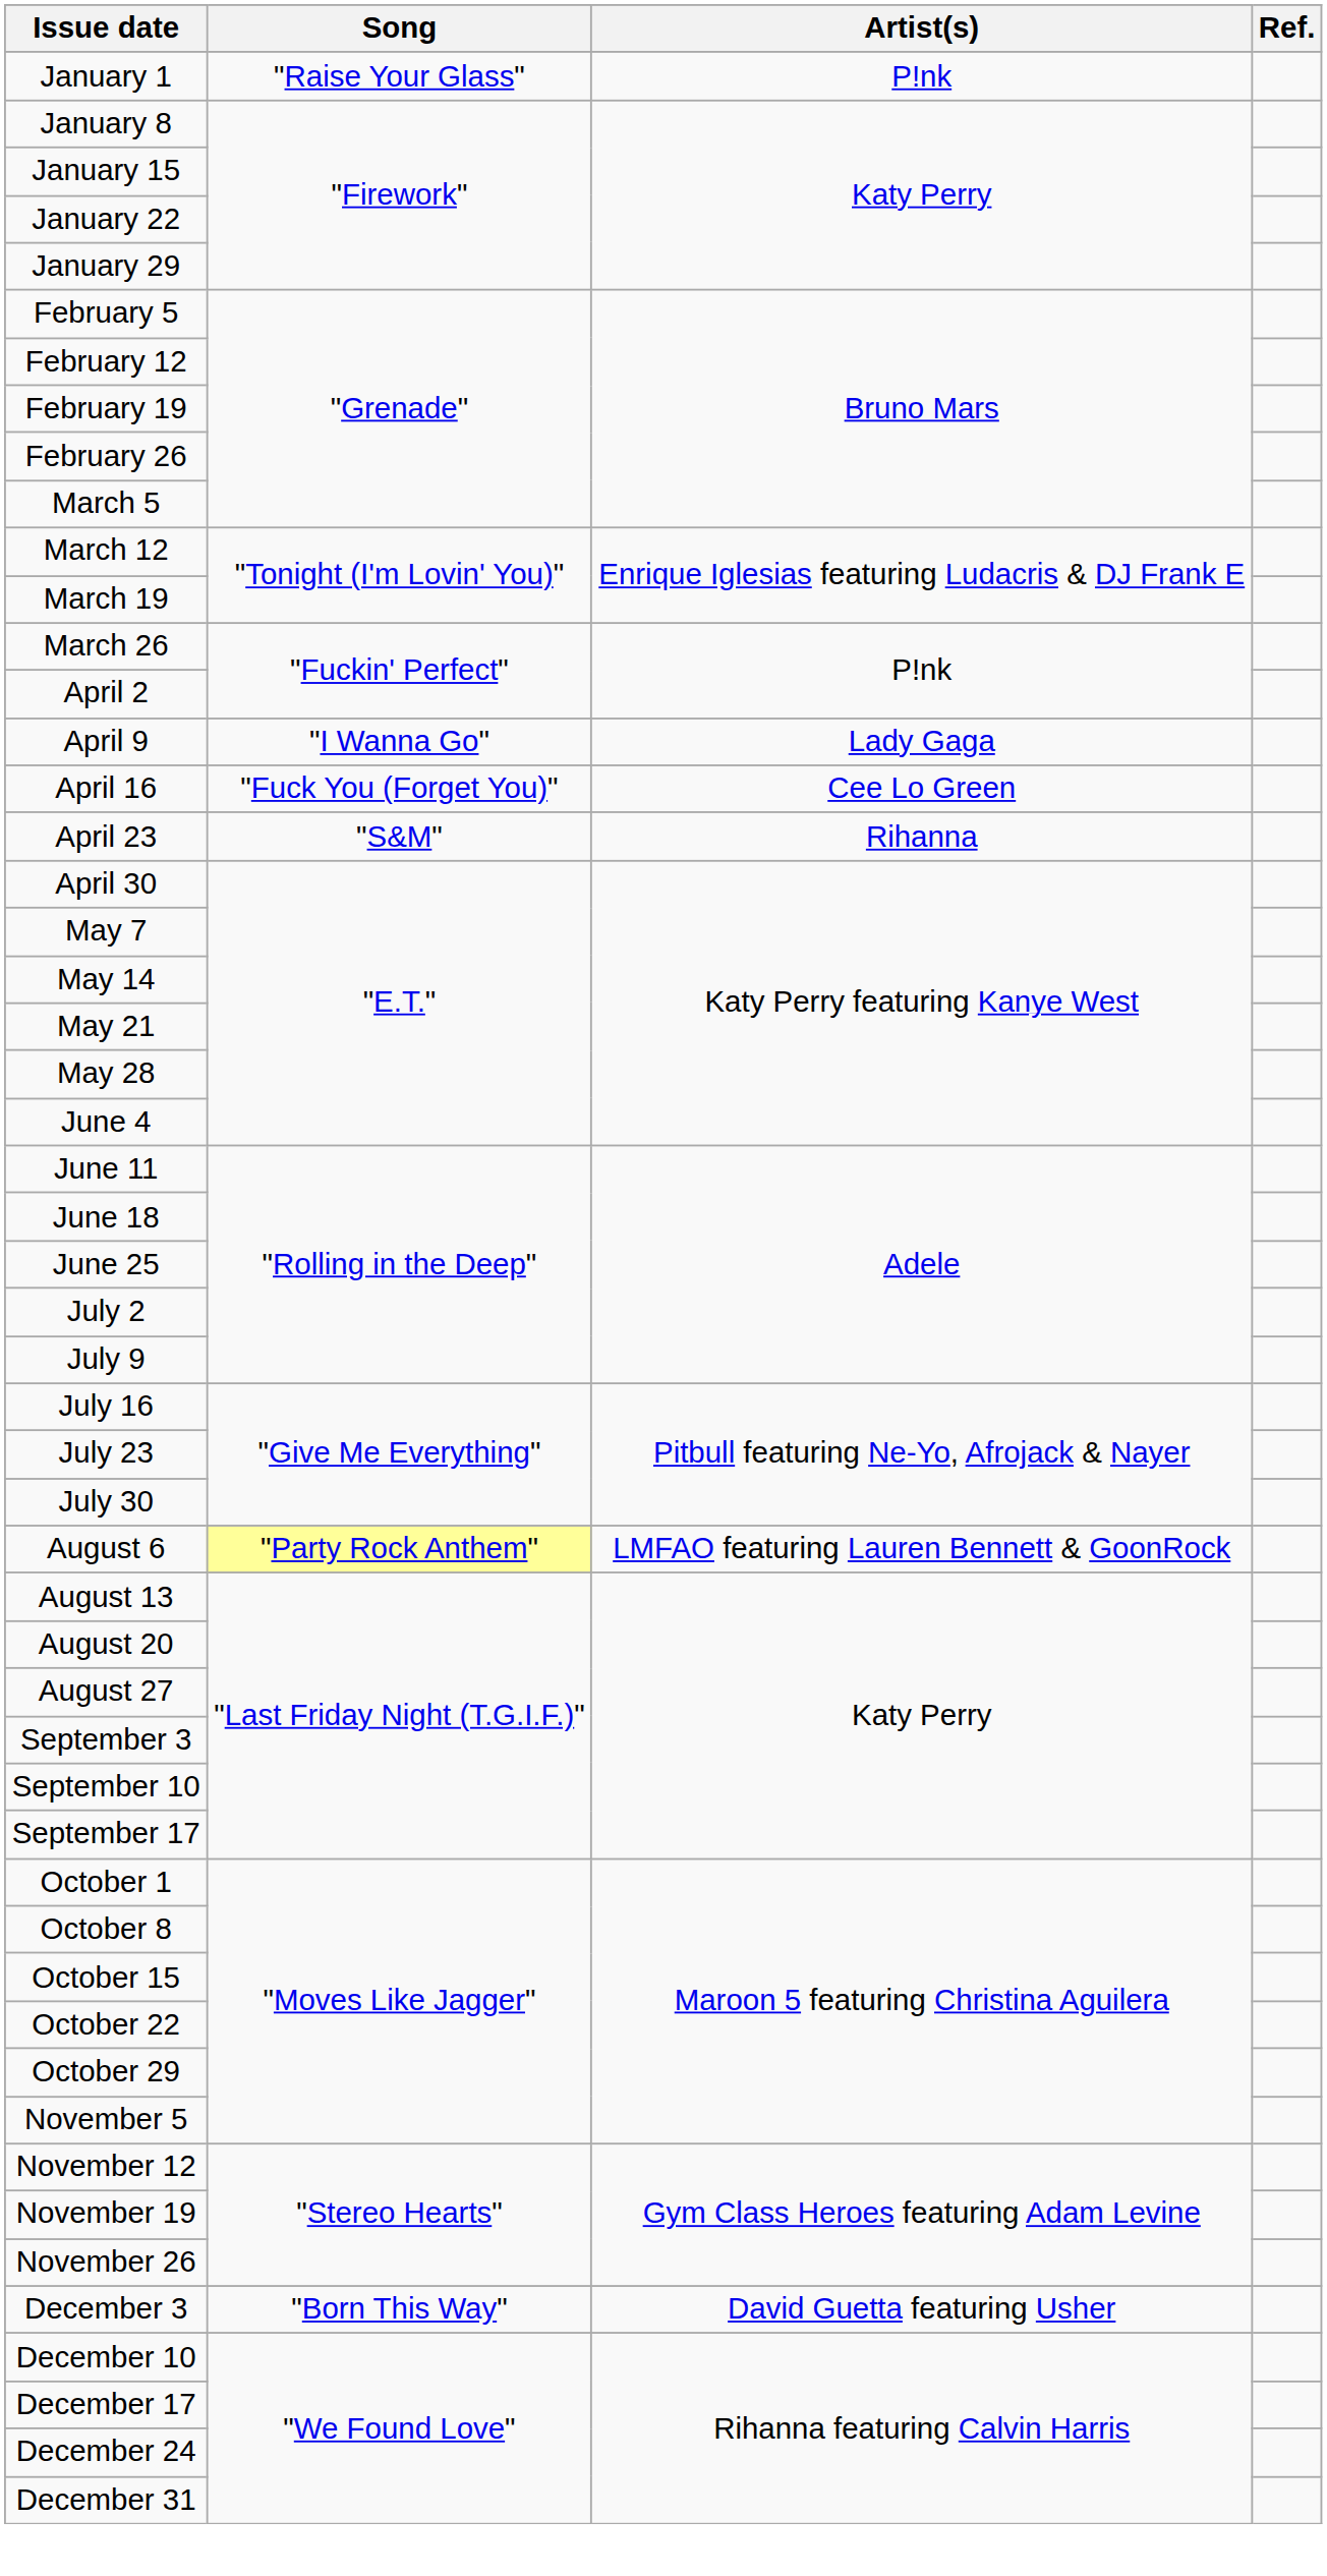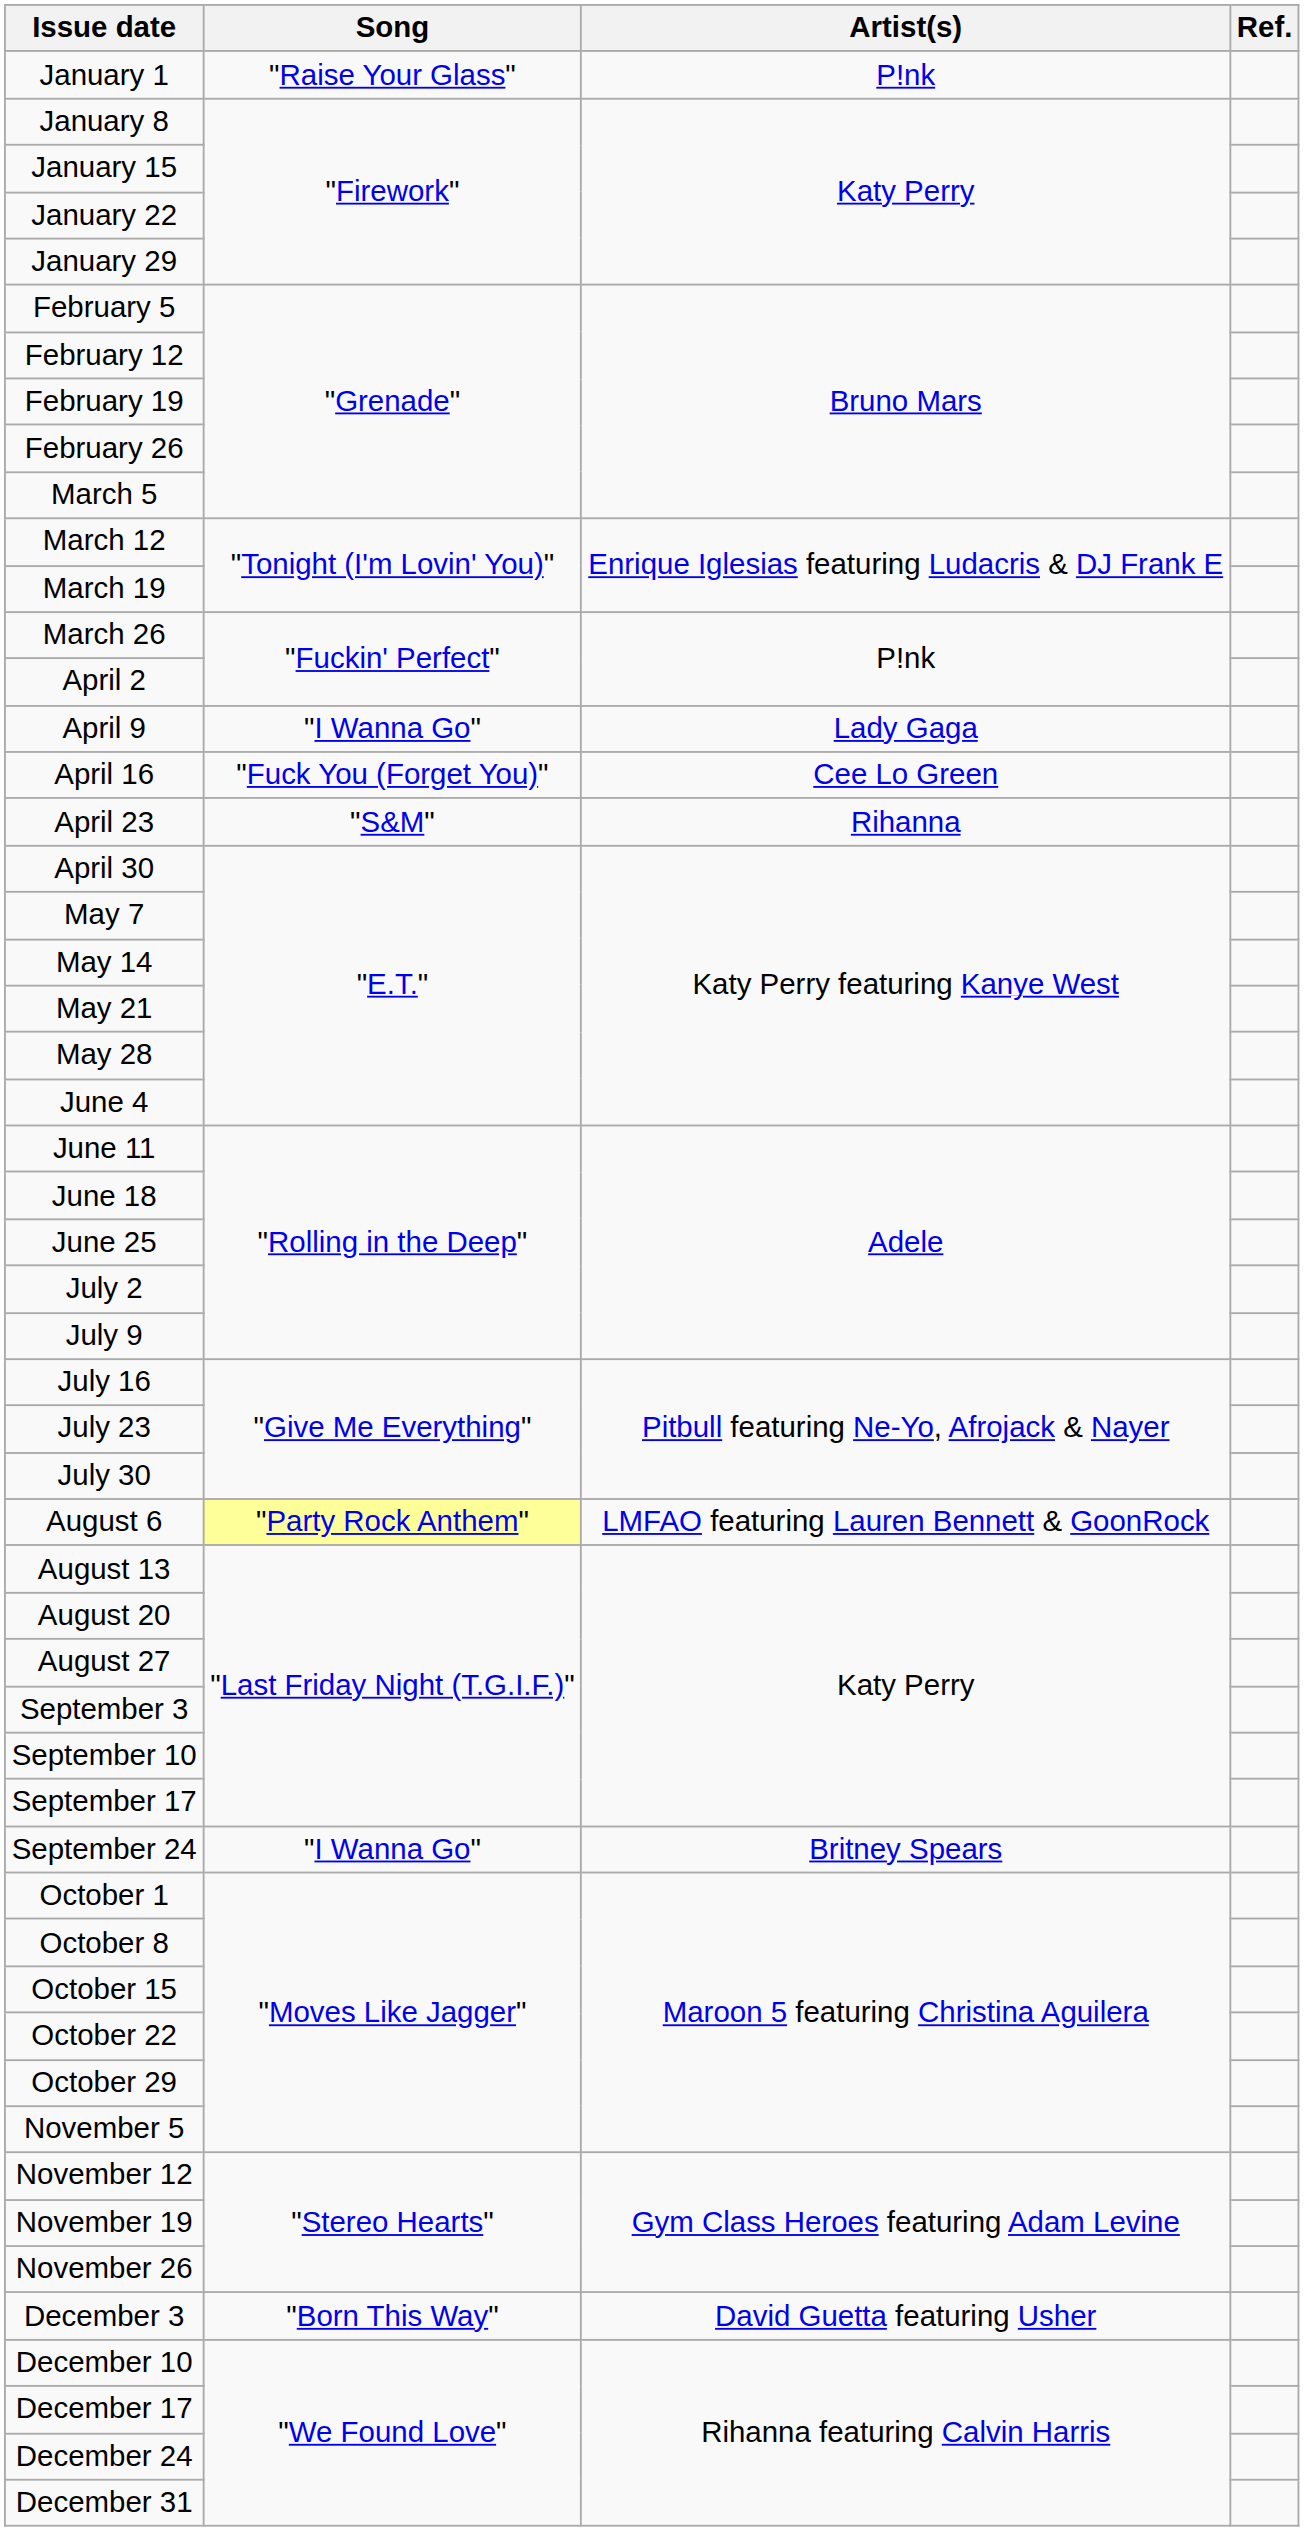 <table class="wikitable" style="text-align: center">
 <tr>
 <th>Issue date</th>
 <th>Song</th>
 <th>Artist(s)</th>
 <th>Ref.</th>
 </tr>
 <tr>
 <td>January 1</td>
 <td>"<a href='#'>Raise Your Glass</a>"</td>
 <td><a href='#'>P!nk</a></td>
 <td></td>
 </tr>
 <tr>
 <td>January 8</td>
 <td rowspan="4">"<a href='#'>Firework</a>"</td>
 <td rowspan="4"><a href='#'>Katy Perry</a></td>
 <td></td>
 </tr>
 <tr>
 <td>January 15</td>
 <td></td>
 </tr>
 <tr>
 <td>January 22</td>
 <td></td>
 </tr>
 <tr>
 <td>January 29</td>
 <td></td>
 </tr>
 <tr>
 <td>February 5</td>
 <td rowspan="5">"<a href='#'>Grenade</a>"</td>
 <td rowspan="5"><a href='#'>Bruno Mars</a></td>
 <td></td>
 </tr>
 <tr>
 <td>February 12</td>
 <td></td>
 </tr>
 <tr>
 <td>February 19</td>
 <td></td>
 </tr>
 <tr>
 <td>February 26</td>
 <td></td>
 </tr>
 <tr>
 <td>March 5</td>
 <td></td>
 </tr>
 <tr>
 <td>March 12</td>
 <td rowspan="2">"<a href='#'>Tonight (I'm Lovin' You)</a>"</td>
 <td rowspan="2"><a href='#'>Enrique Iglesias</a> featuring <a href='#'>Ludacris</a> & <a href='#'>DJ Frank E</a></td>
 <td></td>
 </tr>
 <tr>
 <td>March 19</td>
 <td></td>
 </tr>
 <tr>
 <td>March 26</td>
 <td rowspan="2">"<a href='#'>Fuckin' Perfect</a>"</td>
 <td rowspan="2">P!nk</td>
 <td></td>
 </tr>
 <tr>
 <td>April 2</td>
 <td></td>
 </tr>
 <tr>
 <td>April 9</td>
 <td>"<a href='#'>I Wanna Go</a>"</td>
 <td><a href='#'>Lady Gaga</a></td>
 <td></td>
 </tr>
 <tr>
 <td>April 16</td>
 <td>"<a href='#'>Fuck You (Forget You)</a>"</td>
 <td><a href='#'>Cee Lo Green</a></td>
 <td></td>
 </tr>
 <tr>
 <td>April 23</td>
 <td>"<a href='#'>S&M</a>"</td>
 <td><a href='#'>Rihanna</a></td>
 <td></td>
 </tr>
 <tr>
 <td>April 30</td>
 <td rowspan="6">"<a href='#'>E.T.</a>"</td>
 <td rowspan="6">Katy Perry featuring <a href='#'>Kanye West</a></td>
 <td></td>
 </tr>
 <tr>
 <td>May 7</td>
 <td></td>
 </tr>
 <tr>
 <td>May 14</td>
 <td></td>
 </tr>
 <tr>
 <td>May 21</td>
 <td></td>
 </tr>
 <tr>
 <td>May 28</td>
 <td></td>
 </tr>
 <tr>
 <td>June 4</td>
 <td></td>
 </tr>
 <tr>
 <td>June 11</td>
 <td rowspan="5">"<a href='#'>Rolling in the Deep</a>"</td>
 <td rowspan="5"><a href='#'>Adele</a></td>
 <td></td>
 </tr>
 <tr>
 <td>June 18</td>
 <td></td>
 </tr>
 <tr>
 <td>June 25</td>
 <td></td>
 </tr>
 <tr>
 <td>July 2</td>
 <td></td>
 </tr>
 <tr>
 <td>July 9</td>
 <td></td>
 </tr>
 <tr>
 <td>July 16</td>
 <td rowspan="3">"<a href='#'>Give Me Everything</a>"</td>
 <td rowspan="3"><a href='#'>Pitbull</a> featuring <a href='#'>Ne-Yo</a>, <a href='#'>Afrojack</a> & <a href='#'>Nayer</a></td>
 <td></td>
 </tr>
 <tr>
 <td>July 23</td>
 <td></td>
 </tr>
 <tr>
 <td>July 30</td>
 <td></td>
 </tr>
 <tr>
 <td>August 6</td>
 <td bgcolor=#FFFF99>"<a href='#'>Party Rock Anthem</a>" </td>
 <td><a href='#'>LMFAO</a>  featuring <a href='#'>Lauren Bennett</a> & <a href='#'>GoonRock</a></td>
 <td></td>
 </tr>
 <tr>
 <td>August 13</td>
 <td rowspan="6">"<a href='#'>Last Friday Night (T.G.I.F.)</a>"</td>
 <td rowspan="6">Katy Perry</td>
 <td></td>
 </tr>
 <tr>
 <td>August 20</td>
 <td></td>
 </tr>
 <tr>
 <td>August 27</td>
 <td></td>
 </tr>
 <tr>
 <td>September 3</td>
 <td></td>
 </tr>
 <tr>
 <td>September 10</td>
 <td></td>
 </tr>
 <tr>
 <td>September 17</td>
 <td></td>
 </tr>
 <tr>
+<td>September 24</td>
+<td>"<a href='#'>I Wanna Go</a>"</td>
+<td><a href='#'>Britney Spears</a></td>
+<td></td>
+</tr>
+<tr>
 <td>October 1</td>
 <td rowspan="6">"<a href='#'>Moves Like Jagger</a>"</td>
 <td rowspan="6"><a href='#'>Maroon 5</a> featuring <a href='#'>Christina Aguilera</a></td>
 <td></td>
 </tr>
 <tr>
 <td>October 8</td>
 <td></td>
 </tr>
 <tr>
 <td>October 15</td>
 <td></td>
 </tr>
 <tr>
 <td>October 22</td>
 <td></td>
 </tr>
 <tr>
 <td>October 29</td>
 <td></td>
 </tr>
 <tr>
 <td>November 5</td>
 <td></td>
 </tr>
 <tr>
 <td>November 12</td>
 <td rowspan="3">"<a href='#'>Stereo Hearts</a>"</td>
 <td rowspan="3"><a href='#'>Gym Class Heroes</a> featuring <a href='#'>Adam Levine</a></td>
 <td></td>
 </tr>
 <tr>
 <td>November 19</td>
 <td></td>
 </tr>
 <tr>
 <td>November 26</td>
 <td></td>
 </tr>
 <tr>
 <td>December 3</td>
 <td>"<a href='#'>Born This Way</a>"</td>
 <td><a href='#'>David Guetta</a> featuring <a href='#'>Usher</a></td>
 <td></td>
 </tr>
 <tr>
 <td>December 10</td>
 <td rowspan="4">"<a href='#'>We Found Love</a>"</td>
 <td rowspan="4">Rihanna featuring <a href='#'>Calvin Harris</a></td>
 <td></td>
 </tr>
 <tr>
 <td>December 17</td>
 <td></td>
 </tr>
 <tr>
 <td>December 24</td>
 <td></td>
 </tr>
 <tr>
 <td>December 31</td>
 <td></td>
 </tr>
 </table>
